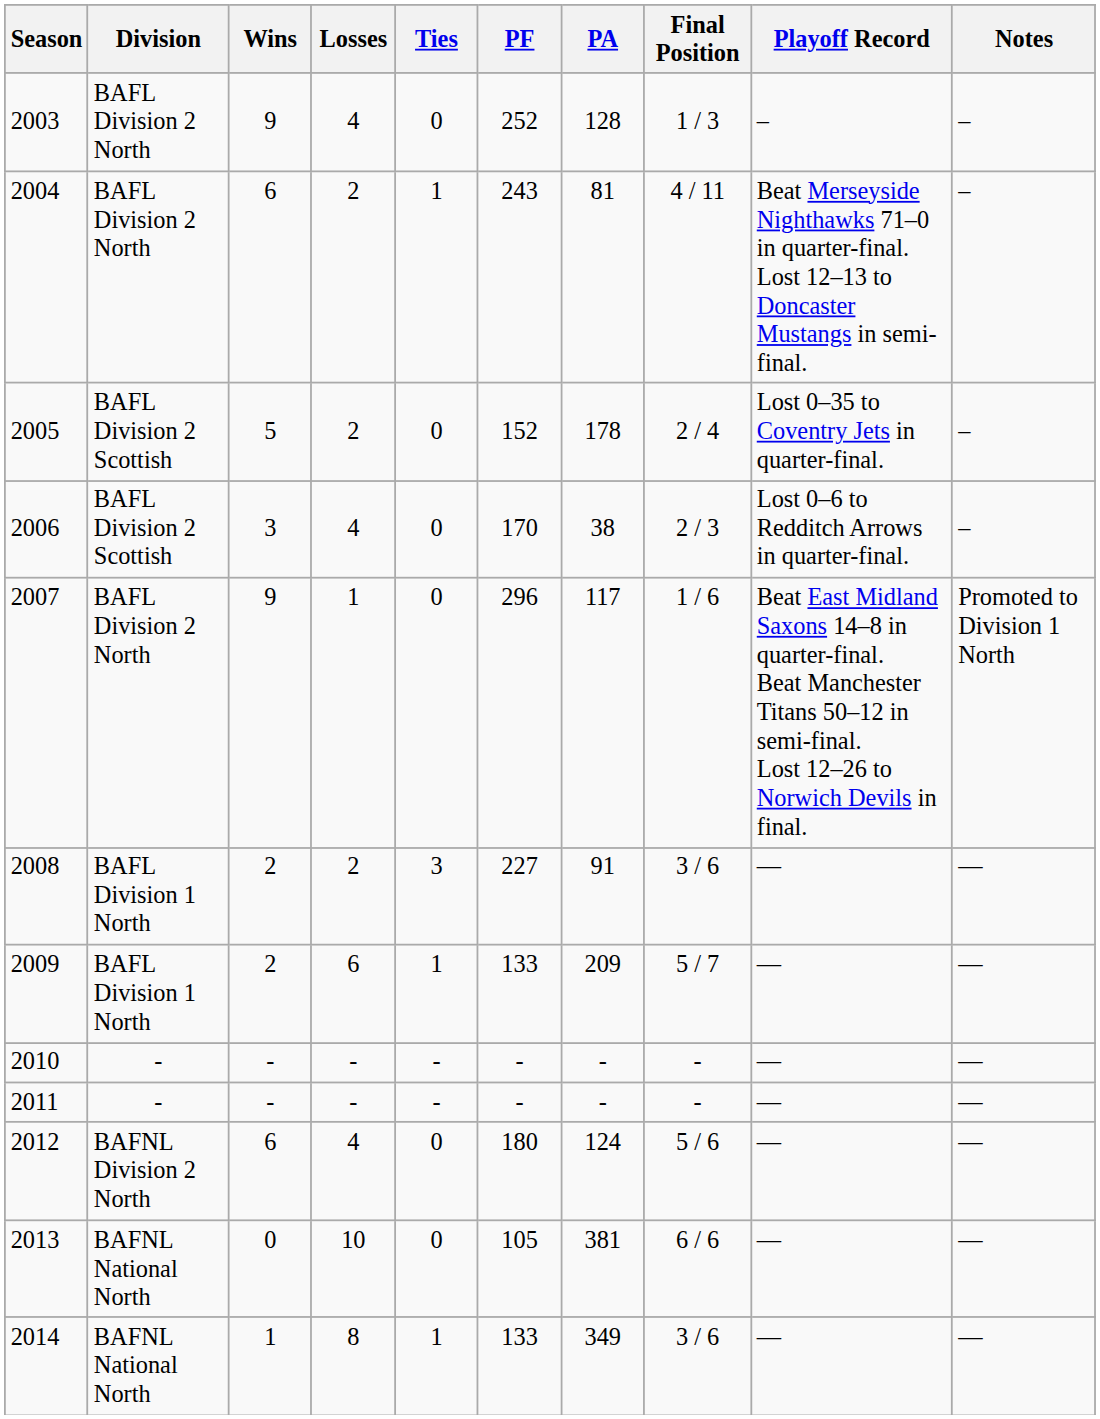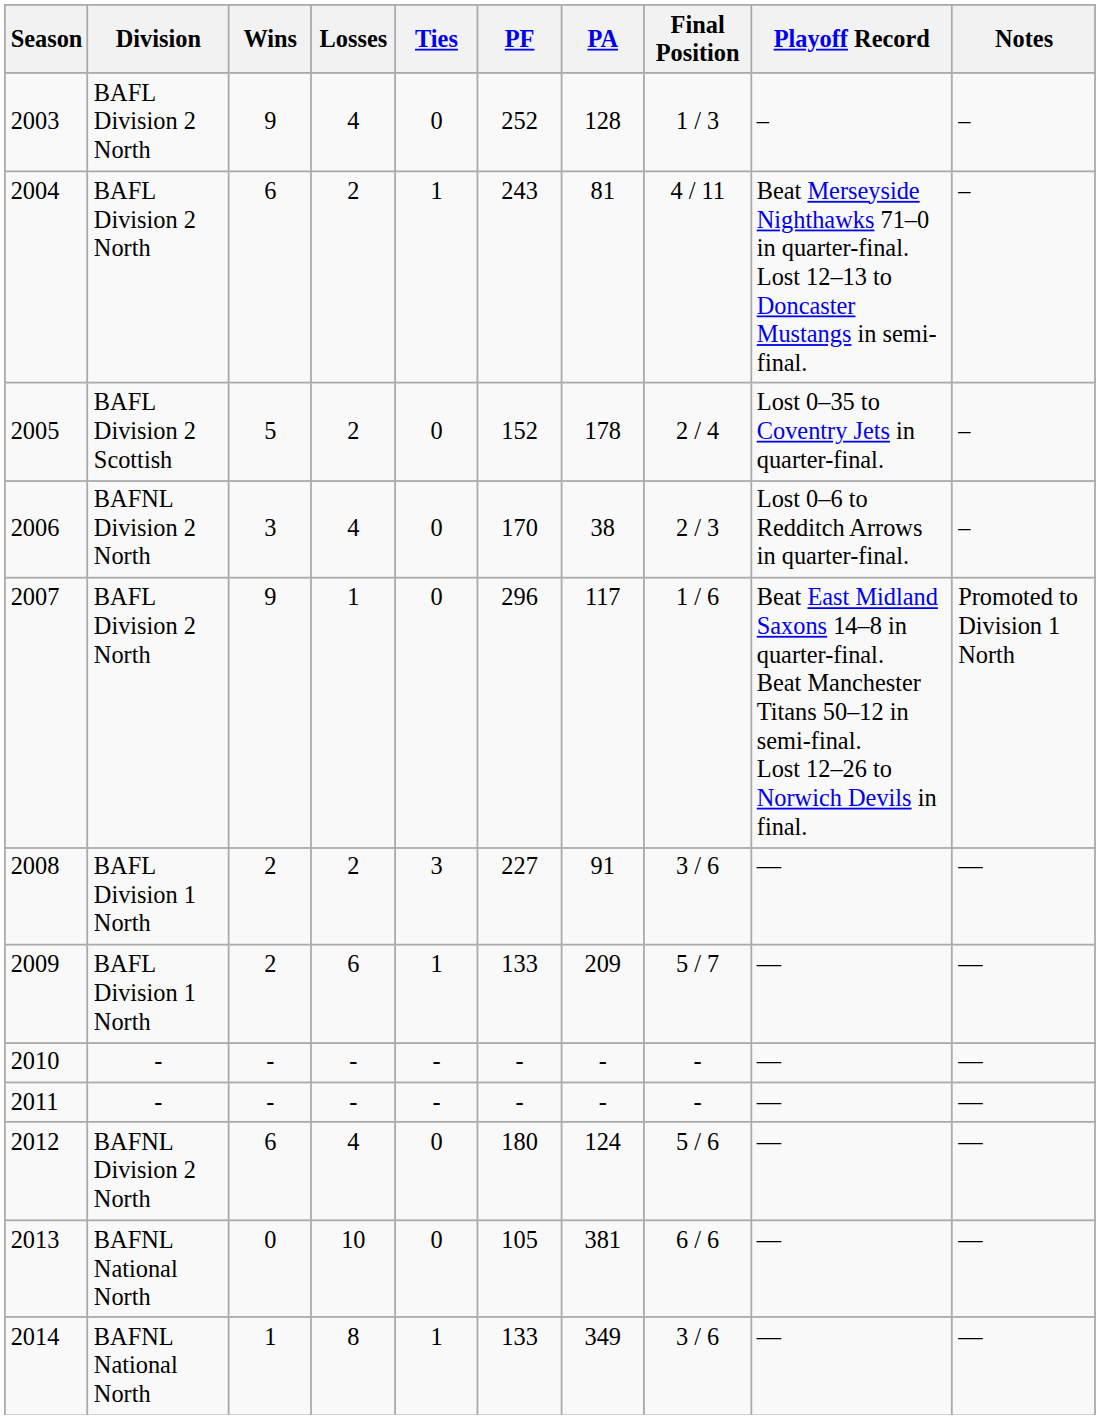 <table class="wikitable" style="font-size: 85%;">
 <tr>
 <th>Season</th>
 <th>Division</th>
 <th width="40px">Wins</th>
 <th width="40px">Losses</th>
 <th width="40px"><a href='#'>Ties</a></th>
 <th width="40px"><a href='#'>PF</a></th>
 <th width="40px"><a href='#'>PA</a></th>
 <th>Final Position</th>
 <th><a href='#'>Playoff</a> Record</th>
 <th>Notes</th>
 </tr>
 <tr>
 <td>2003</td>
 <td style="padding-right:10px;">BAFL Division 2 North</td>
 <td align="center">9</td>
 <td align="center">4</td>
 <td align="center">0</td>
 <td align="center">252</td>
 <td align="center">128</td>
 <td align="center">1 / 3</td>
 <td>–</td>
 <td>–</td>
 </tr>
 <tr valign="top">
 <td>2004</td>
 <td style="padding-right:10px;">BAFL Division 2 North</td>
 <td align="center">6</td>
 <td align="center">2</td>
 <td align="center">1</td>
 <td align="center">243</td>
 <td align="center">81</td>
 <td align="center">4 / 11</td>
 <td>Beat <a href='#'>Merseyside Nighthawks</a> 71–0 in quarter-final.<br>Lost 12–13 to <a href='#'>Doncaster Mustangs</a> in semi-final.</td>
 <td>–</td>
 </tr>
 <tr>
 <td>2005</td>
 <td style="padding-right:10px;">BAFL Division 2 Scottish</td>
 <td align="center">5</td>
 <td align="center">2</td>
 <td align="center">0</td>
 <td align="center">152</td>
 <td align="center">178</td>
 <td align="center">2 / 4</td>
 <td>Lost 0–35 to <a href='#'>Coventry Jets</a> in quarter-final.</td>
 <td>–</td>
 </tr>
 <tr>
 <td>2006</td>
-<td>BAFL Division 2 Scottish</td>
+<td>BAFNL Division 2 North</td>
 <td align="center">3</td>
 <td align="center">4</td>
 <td align="center">0</td>
 <td align="center">170</td>
 <td align="center">38</td>
 <td align="center">2 / 3</td>
 <td>Lost 0–6 to Redditch Arrows in quarter-final.</td>
 <td>–</td>
 </tr>
 <tr valign="top">
 <td>2007</td>
 <td>BAFL Division 2 North</td>
 <td align="center">9</td>
 <td align="center">1</td>
 <td align="center">0</td>
 <td align="center">296</td>
 <td align="center">117</td>
 <td align="center">1 / 6</td>
 <td>Beat <a href='#'>East Midland Saxons</a> 14–8 in quarter-final.<br>Beat Manchester Titans 50–12 in semi-final.<br>Lost 12–26 to <a href='#'>Norwich Devils</a> in final.</td>
 <td>Promoted to Division 1 North</td>
 </tr>
 <tr valign="top">
 <td>2008</td>
 <td>BAFL Division 1 North</td>
 <td align="center">2</td>
 <td align="center">2</td>
 <td align="center">3</td>
 <td align="center">227</td>
 <td align="center">91</td>
 <td align="center">3 / 6</td>
 <td>—</td>
 <td>—</td>
 </tr>
 <tr valign="top">
 <td>2009</td>
 <td>BAFL Division 1 North</td>
 <td align="center">2</td>
 <td align="center">6</td>
 <td align="center">1</td>
 <td align="center">133</td>
 <td align="center">209</td>
 <td align="center">5 / 7</td>
 <td>—</td>
 <td>—</td>
 </tr>
 <tr valign="top">
 <td>2010</td>
 <td align="center">-</td>
 <td align="center">-</td>
 <td align="center">-</td>
 <td align="center">-</td>
 <td align="center">-</td>
 <td align="center">-</td>
 <td align="center">-</td>
 <td>—</td>
 <td>—</td>
 </tr>
 <tr valign="top">
 <td>2011</td>
 <td align="center">-</td>
 <td align="center">-</td>
 <td align="center">-</td>
 <td align="center">-</td>
 <td align="center">-</td>
 <td align="center">-</td>
 <td align="center">-</td>
 <td>—</td>
 <td>—</td>
 </tr>
 <tr valign="top">
 <td>2012</td>
 <td>BAFNL Division 2 North</td>
 <td align="center">6</td>
 <td align="center">4</td>
 <td align="center">0</td>
 <td align="center">180</td>
 <td align="center">124</td>
 <td align="center">5 / 6</td>
 <td>—</td>
 <td>—</td>
 </tr>
 <tr valign="top">
 <td>2013</td>
 <td>BAFNL National North</td>
 <td align="center">0</td>
 <td align="center">10</td>
 <td align="center">0</td>
 <td align="center">105</td>
 <td align="center">381</td>
 <td align="center">6 / 6</td>
 <td>—</td>
 <td>—</td>
 </tr>
 <tr valign="top">
 <td>2014</td>
 <td>BAFNL National North</td>
 <td align="center">1</td>
 <td align="center">8</td>
 <td align="center">1</td>
 <td align="center">133</td>
 <td align="center">349</td>
 <td align="center">3 / 6</td>
 <td>—</td>
 <td>—</td>
 </tr>
 </table>
